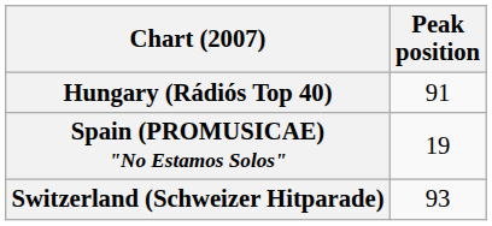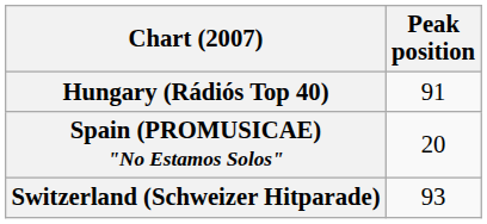 <table class="wikitable sortable plainrowheaders" style="text-align:center">
 <tr>
 <th scope="col">Chart (2007)</th>
 <th scope="col">Peak<br>position</th>
 </tr>
 <tr>
 <th scope="row">Hungary (Rádiós Top 40)</th>
 <td>91</td>
 </tr>
 <tr>
 <th scope="row">Spain (PROMUSICAE)<br><small><em>"No Estamos Solos"</em></small></th>
-<td>19</td>
+<td>20</td>
 </tr>
 <tr>
 <th scope="row">Switzerland (Schweizer Hitparade)</th>
 <td>93</td>
 </tr>
 </table>
